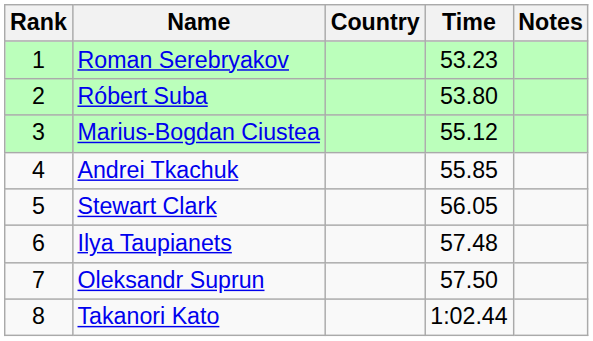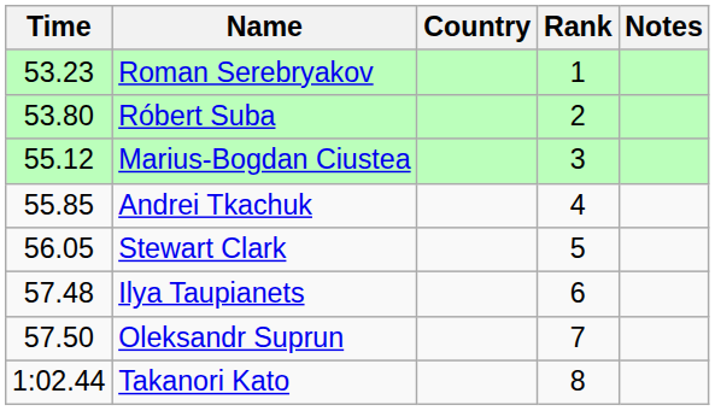 <table class="wikitable" style="text-align:center">
 <tr>
-<th>Rank</th>
+<th>Time</th>
 <th>Name</th>
 <th>Country</th>
-<th>Time</th>
+<th>Rank</th>
 <th>Notes</th>
 </tr>
 <tr bgcolor=bbffbb>
-<td>1</td>
+<td>53.23</td>
 <td align="left"><a href='#'>Roman Serebryakov</a></td>
 <td align="left"></td>
-<td>53.23</td>
+<td>1</td>
 <td></td>
 </tr>
 <tr bgcolor=bbffbb>
-<td>2</td>
+<td>53.80</td>
 <td align="left"><a href='#'>Róbert Suba</a></td>
 <td align="left"></td>
-<td>53.80</td>
+<td>2</td>
 <td></td>
 </tr>
 <tr bgcolor=bbffbb>
-<td>3</td>
+<td>55.12</td>
 <td align="left"><a href='#'>Marius-Bogdan Ciustea</a></td>
 <td align="left"></td>
-<td>55.12</td>
+<td>3</td>
 <td></td>
 </tr>
 <tr>
-<td>4</td>
+<td>55.85</td>
 <td align="left"><a href='#'>Andrei Tkachuk</a></td>
 <td align="left"></td>
-<td>55.85</td>
+<td>4</td>
 <td></td>
 </tr>
 <tr>
-<td>5</td>
+<td>56.05</td>
 <td align="left"><a href='#'>Stewart Clark</a></td>
 <td align="left"></td>
-<td>56.05</td>
+<td>5</td>
 <td></td>
 </tr>
 <tr>
-<td>6</td>
+<td>57.48</td>
 <td align="left"><a href='#'>Ilya Taupianets</a></td>
 <td align="left"></td>
-<td>57.48</td>
+<td>6</td>
 <td></td>
 </tr>
 <tr>
-<td>7</td>
+<td>57.50</td>
 <td align="left"><a href='#'>Oleksandr Suprun</a></td>
 <td align="left"></td>
-<td>57.50</td>
+<td>7</td>
 <td></td>
 </tr>
 <tr>
-<td>8</td>
+<td>1:02.44</td>
 <td align="left"><a href='#'>Takanori Kato</a></td>
 <td align="left"></td>
-<td>1:02.44</td>
+<td>8</td>
 <td></td>
 </tr>
 </table>
